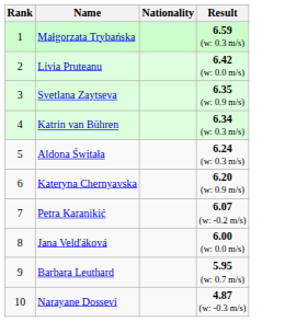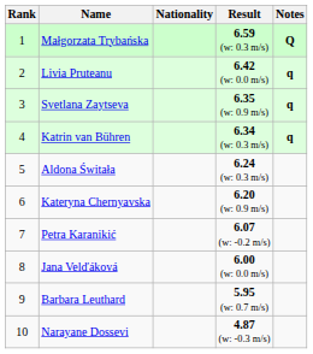 <table class="wikitable sortable" style="text-align:center">
 <tr>
 <th>Rank</th>
 <th>Name</th>
 <th>Nationality</th>
 <th>Result</th>
+<th>Notes</th>
 </tr>
 <tr bgcolor=ccffcc>
 <td>1</td>
 <td align=left><a href='#'>Małgorzata Trybańska</a></td>
 <td align=left></td>
 <td><strong>6.59</strong><br><small>(w: 0.3 m/s)</small></td>
+<td><strong>Q</strong></td>
 </tr>
 <tr bgcolor=ddffdd>
 <td>2</td>
 <td align=left><a href='#'>Livia Pruteanu</a></td>
 <td align=left></td>
 <td><strong>6.42</strong><br><small>(w: 0.0 m/s)</small></td>
+<td><strong>q</strong></td>
 </tr>
 <tr bgcolor=ddffdd>
 <td>3</td>
 <td align=left><a href='#'>Svetlana Zaytseva</a></td>
 <td align=left></td>
 <td><strong>6.35</strong><br><small>(w: 0.9 m/s)</small></td>
+<td><strong>q</strong></td>
 </tr>
 <tr bgcolor=ddffdd>
 <td>4</td>
 <td align=left><a href='#'>Katrin van Bühren</a></td>
 <td align=left></td>
 <td><strong>6.34</strong><br><small>(w: 0.3 m/s)</small></td>
+<td><strong>q</strong></td>
 </tr>
 <tr>
 <td>5</td>
 <td align=left><a href='#'>Aldona Świtała</a></td>
 <td align=left></td>
 <td><strong>6.24</strong><br><small>(w: 0.3 m/s)</small></td>
+<td></td>
 </tr>
 <tr>
 <td>6</td>
 <td align=left><a href='#'>Kateryna Chernyavska</a></td>
 <td align=left></td>
 <td><strong>6.20</strong><br><small>(w: 0.9 m/s)</small></td>
+<td></td>
 </tr>
 <tr>
 <td>7</td>
 <td align=left><a href='#'>Petra Karanikić</a></td>
 <td align=left></td>
 <td><strong>6.07</strong><br><small>(w: -0.2 m/s)</small></td>
+<td></td>
 </tr>
 <tr>
 <td>8</td>
 <td align=left><a href='#'>Jana Velďáková</a></td>
 <td align=left></td>
 <td><strong>6.00</strong><br><small>(w: 0.0 m/s)</small></td>
+<td></td>
 </tr>
 <tr>
 <td>9</td>
 <td align=left><a href='#'>Barbara Leuthard</a></td>
 <td align=left></td>
 <td><strong>5.95</strong><br><small>(w: 0.7 m/s)</small></td>
+<td></td>
 </tr>
 <tr>
 <td>10</td>
 <td align=left><a href='#'>Narayane Dossevi</a></td>
 <td align=left></td>
 <td><strong>4.87</strong><br><small>(w: -0.3 m/s)</small></td>
+<td></td>
 </tr>
 </table>
